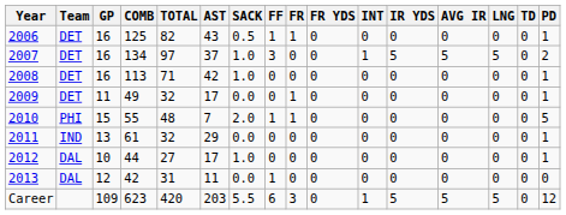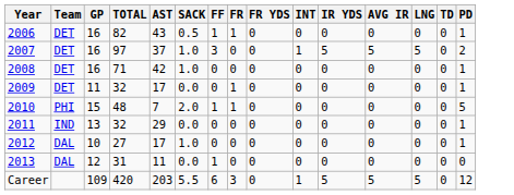 <table class="wikitable">
 <tr>
 <th>Year</th>
 <th>Team</th>
 <th>GP</th>
-<th>COMB</th>
 <th>TOTAL</th>
 <th>AST</th>
 <th>SACK</th>
 <th>FF</th>
 <th>FR</th>
 <th>FR YDS</th>
 <th>INT</th>
 <th>IR YDS</th>
 <th>AVG IR</th>
 <th>LNG</th>
 <th>TD</th>
 <th>PD</th>
 </tr>
 <tr>
 <td><a href='#'>2006</a></td>
 <td><a href='#'>DET</a></td>
 <td>16</td>
-<td>125</td>
 <td>82</td>
 <td>43</td>
 <td>0.5</td>
 <td>1</td>
 <td>1</td>
 <td>0</td>
 <td>0</td>
 <td>0</td>
 <td>0</td>
 <td>0</td>
 <td>0</td>
 <td>1</td>
 </tr>
 <tr>
 <td><a href='#'>2007</a></td>
 <td><a href='#'>DET</a></td>
 <td>16</td>
-<td>134</td>
 <td>97</td>
 <td>37</td>
 <td>1.0</td>
 <td>3</td>
 <td>0</td>
 <td>0</td>
 <td>1</td>
 <td>5</td>
 <td>5</td>
 <td>5</td>
 <td>0</td>
 <td>2</td>
 </tr>
 <tr>
 <td><a href='#'>2008</a></td>
 <td><a href='#'>DET</a></td>
 <td>16</td>
-<td>113</td>
 <td>71</td>
 <td>42</td>
 <td>1.0</td>
 <td>0</td>
 <td>0</td>
 <td>0</td>
 <td>0</td>
 <td>0</td>
 <td>0</td>
 <td>0</td>
 <td>0</td>
 <td>1</td>
 </tr>
 <tr>
 <td><a href='#'>2009</a></td>
 <td><a href='#'>DET</a></td>
 <td>11</td>
-<td>49</td>
 <td>32</td>
 <td>17</td>
 <td>0.0</td>
 <td>0</td>
 <td>1</td>
 <td>0</td>
 <td>0</td>
 <td>0</td>
 <td>0</td>
 <td>0</td>
 <td>0</td>
 <td>1</td>
 </tr>
 <tr>
 <td><a href='#'>2010</a></td>
 <td><a href='#'>PHI</a></td>
 <td>15</td>
-<td>55</td>
 <td>48</td>
 <td>7</td>
 <td>2.0</td>
 <td>1</td>
 <td>1</td>
 <td>0</td>
 <td>0</td>
 <td>0</td>
 <td>0</td>
 <td>0</td>
 <td>0</td>
 <td>5</td>
 </tr>
 <tr>
 <td><a href='#'>2011</a></td>
 <td><a href='#'>IND</a></td>
 <td>13</td>
-<td>61</td>
 <td>32</td>
 <td>29</td>
 <td>0.0</td>
 <td>0</td>
 <td>0</td>
 <td>0</td>
 <td>0</td>
 <td>0</td>
 <td>0</td>
 <td>0</td>
 <td>0</td>
 <td>1</td>
 </tr>
 <tr>
 <td><a href='#'>2012</a></td>
 <td><a href='#'>DAL</a></td>
 <td>10</td>
-<td>44</td>
 <td>27</td>
 <td>17</td>
 <td>1.0</td>
 <td>0</td>
 <td>0</td>
 <td>0</td>
 <td>0</td>
 <td>0</td>
 <td>0</td>
 <td>0</td>
 <td>0</td>
 <td>1</td>
 </tr>
 <tr>
 <td><a href='#'>2013</a></td>
 <td><a href='#'>DAL</a></td>
 <td>12</td>
-<td>42</td>
 <td>31</td>
 <td>11</td>
 <td>0.0</td>
 <td>1</td>
 <td>0</td>
 <td>0</td>
 <td>0</td>
 <td>0</td>
 <td>0</td>
 <td>0</td>
 <td>0</td>
 <td>0</td>
 </tr>
 <tr>
 <td>Career</td>
 <td></td>
 <td>109</td>
-<td>623</td>
 <td>420</td>
 <td>203</td>
 <td>5.5</td>
 <td>6</td>
 <td>3</td>
 <td>0</td>
 <td>1</td>
 <td>5</td>
 <td>5</td>
 <td>5</td>
 <td>0</td>
 <td>12</td>
 </tr>
 </table>
